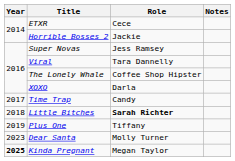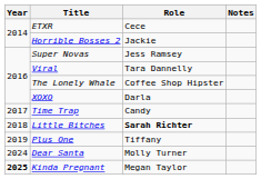 <table class="wikitable sortable">
 <tr>
 <th>Year</th>
 <th>Title</th>
 <th>Role</th>
 <th class="unsortable">Notes</th>
 </tr>
 <tr>
 <td rowspan="2">2014</td>
 <td><em>ETXR</em></td>
 <td>Cece</td>
 <td></td>
 </tr>
 <tr>
 <td><em><a href='#'>Horrible Bosses 2</a></em></td>
 <td>Jackie</td>
 <td></td>
 </tr>
 <tr>
 <td rowspan="4">2016</td>
 <td><em>Super Novas</em></td>
 <td>Jess Ramsey</td>
 <td></td>
 </tr>
 <tr>
 <td><em><a href='#'>Viral</a></em></td>
 <td>Tara Dannelly</td>
 <td></td>
 </tr>
 <tr>
 <td><em>The Lonely Whale</em></td>
 <td>Coffee Shop Hipster</td>
 <td></td>
 </tr>
 <tr>
 <td><em><a href='#'>XOXO</a></em></td>
 <td>Darla</td>
 <td></td>
 </tr>
 <tr>
 <td>2017</td>
 <td><em><a href='#'>Time Trap</a></em></td>
 <td>Candy</td>
 <td></td>
 </tr>
 <tr>
 <td>2018</td>
 <td><em><a href='#'>Little Bitches</a></em></td>
 <td><strong>Sarah Richter</strong></td>
 <td></td>
 </tr>
 <tr>
 <td>2019</td>
 <td><em><a href='#'>Plus One</a></em></td>
 <td>Tiffany</td>
 <td></td>
 </tr>
 <tr>
-<td>2023</td>
+<td>2024</td>
 <td><em><a href='#'>Dear Santa</a></em></td>
 <td>Molly Turner</td>
 <td></td>
 </tr>
 <tr>
 <td><strong>2025</strong></td>
 <td><em><a href='#'>Kinda Pregnant</a></em></td>
 <td>Megan Taylor</td>
 <td></td>
 </tr>
 </table>
